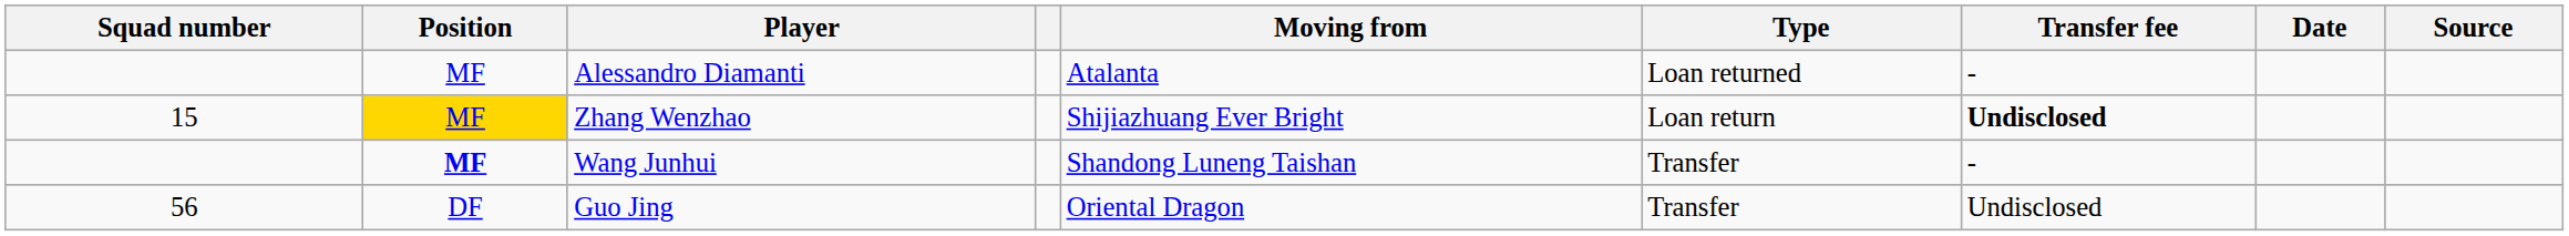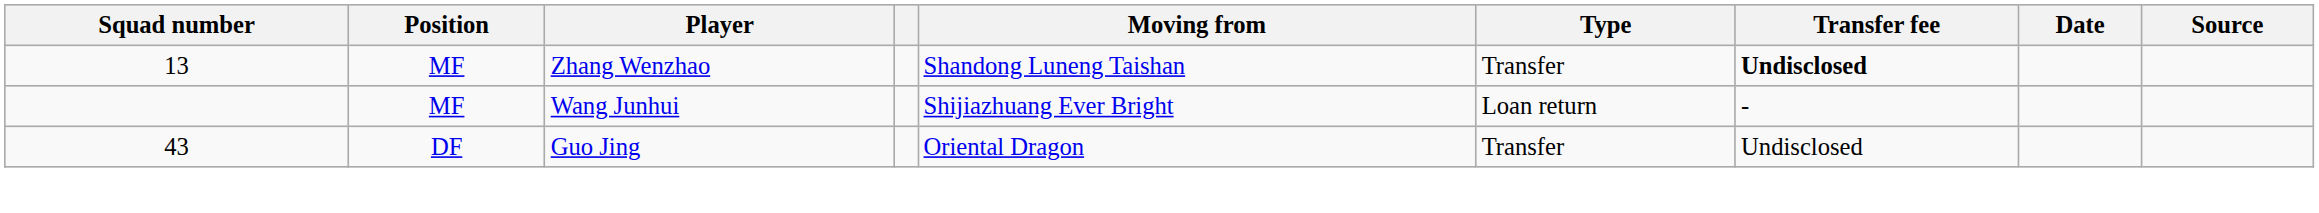 <table class="wikitable sortable" style="width:90%; text-align:left; font-size:95%;">
 <tr>
 <th>Squad number</th>
 <th>Position</th>
 <th>Player</th>
 <th></th>
 <th>Moving from</th>
 <th>Type</th>
 <th>Transfer fee</th>
 <th>Date</th>
 <th>Source</th>
 </tr>
 <tr>
-<td align=center></td>
+<td align=center>13</td>
 <td align=center><a href='#'>MF</a></td>
-<td align=left> <a href='#'>Alessandro Diamanti</a></td>
-<td align=center></td>
-<td align=left> <a href='#'>Atalanta</a></td>
-<td>Loan returned</td>
-<td>-</td>
-<td></td>
-<td align=center></td>
-</tr>
-<tr>
-<td align=center>15</td>
-<td align=center style="background: gold;"><a href='#'>MF</a></td>
 <td align=left> <a href='#'>Zhang Wenzhao</a></td>
 <td align=center></td>
-<td align=left> <a href='#'>Shijiazhuang Ever Bright</a></td>
-<td>Loan return</td>
+<td align=left> <a href='#'>Shandong Luneng Taishan</a></td>
+<td>Transfer</td>
 <td><strong>Undisclosed</strong></td>
 <td></td>
 <td align=center></td>
 </tr>
 <tr>
 <td align=center></td>
-<td align=center><strong><a href='#'>MF</a></strong></td>
+<td align=center><a href='#'>MF</a></td>
 <td align=left> <a href='#'>Wang Junhui</a></td>
 <td align=center></td>
-<td align=left> <a href='#'>Shandong Luneng Taishan</a></td>
-<td>Transfer</td>
+<td align=left> <a href='#'>Shijiazhuang Ever Bright</a></td>
+<td>Loan return</td>
 <td>-</td>
 <td></td>
 <td align=center></td>
 </tr>
 <tr>
-<td align=center>56</td>
+<td align=center>43</td>
 <td align=center><a href='#'>DF</a></td>
 <td align=left> <a href='#'>Guo Jing</a></td>
 <td align=center></td>
 <td align=left> <a href='#'>Oriental Dragon</a></td>
 <td>Transfer</td>
 <td>Undisclosed</td>
 <td></td>
 <td align=center></td>
 </tr>
 </table>
